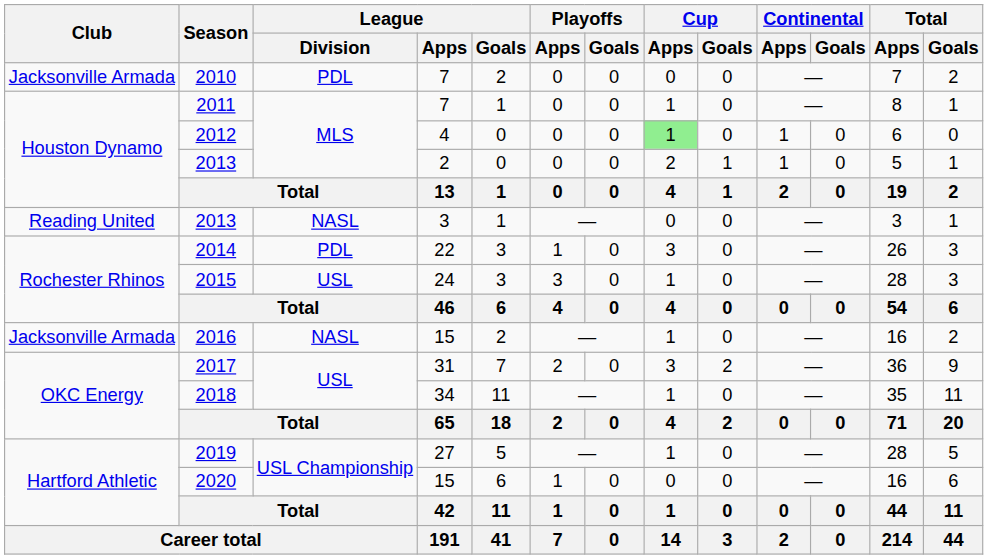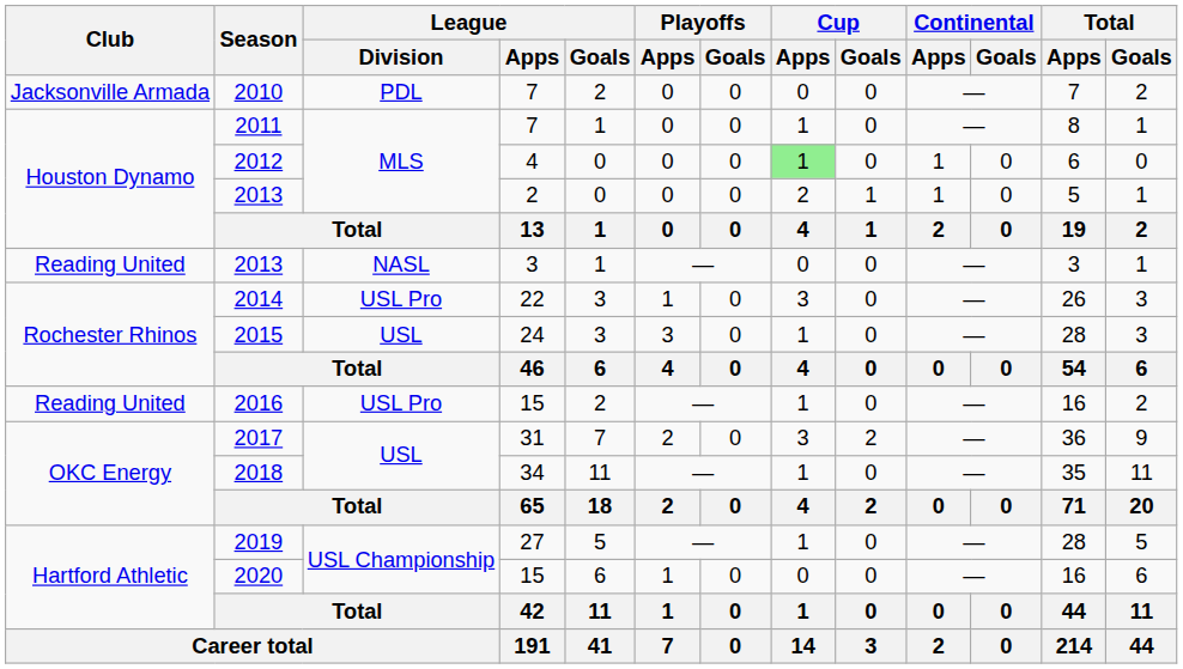 <table class="wikitable" style="text-align: center;">
 <tr>
 <th rowspan=2>Club</th>
 <th rowspan=2>Season</th>
 <th colspan=3>League</th>
 <th colspan=2>Playoffs</th>
 <th colspan=2><a href='#'>Cup</a></th>
 <th colspan=2><a href='#'>Continental</a></th>
 <th colspan=2>Total</th>
 </tr>
 <tr>
 <th>Division</th>
 <th>Apps</th>
 <th>Goals</th>
 <th>Apps</th>
 <th>Goals</th>
 <th>Apps</th>
 <th>Goals</th>
 <th>Apps</th>
 <th>Goals</th>
 <th>Apps</th>
 <th>Goals</th>
 </tr>
 <tr>
 <td><a href='#'>Jacksonville Armada</a></td>
 <td><a href='#'>2010</a></td>
 <td><a href='#'>PDL</a></td>
 <td>7</td>
 <td>2</td>
 <td>0</td>
 <td>0</td>
 <td>0</td>
 <td>0</td>
 <td colspan=2>—</td>
 <td>7</td>
 <td>2</td>
 </tr>
 <tr>
 <td rowspan=4><a href='#'>Houston Dynamo</a></td>
 <td><a href='#'>2011</a></td>
 <td rowspan=3><a href='#'>MLS</a></td>
 <td>7</td>
 <td>1</td>
 <td>0</td>
 <td>0</td>
 <td>1</td>
 <td>0</td>
 <td colspan=2>—</td>
 <td>8</td>
 <td>1</td>
 </tr>
 <tr>
 <td><a href='#'>2012</a></td>
 <td>4</td>
 <td>0</td>
 <td>0</td>
 <td>0</td>
 <td style="background: lightgreen;">1</td>
 <td>0</td>
 <td>1</td>
 <td>0</td>
 <td>6</td>
 <td>0</td>
 </tr>
 <tr>
 <td><a href='#'>2013</a></td>
 <td>2</td>
 <td>0</td>
 <td>0</td>
 <td>0</td>
 <td>2</td>
 <td>1</td>
 <td>1</td>
 <td>0</td>
 <td>5</td>
 <td>1</td>
 </tr>
 <tr>
 <th colspan=2>Total</th>
 <th>13</th>
 <th>1</th>
 <th>0</th>
 <th>0</th>
 <th>4</th>
 <th>1</th>
 <th>2</th>
 <th>0</th>
 <th>19</th>
 <th>2</th>
 </tr>
 <tr>
 <td><a href='#'>Reading United</a></td>
 <td><a href='#'>2013</a></td>
 <td><a href='#'>NASL</a></td>
 <td>3</td>
 <td>1</td>
 <td colspan=2>—</td>
 <td>0</td>
 <td>0</td>
 <td colspan=2>—</td>
 <td>3</td>
 <td>1</td>
 </tr>
 <tr>
 <td rowspan=3><a href='#'>Rochester Rhinos</a></td>
 <td><a href='#'>2014</a></td>
-<td><a href='#'>PDL</a></td>
+<td><a href='#'>USL Pro</a></td>
 <td>22</td>
 <td>3</td>
 <td>1</td>
 <td>0</td>
 <td>3</td>
 <td>0</td>
 <td colspan=2>—</td>
 <td>26</td>
 <td>3</td>
 </tr>
 <tr>
 <td><a href='#'>2015</a></td>
 <td><a href='#'>USL</a></td>
 <td>24</td>
 <td>3</td>
 <td>3</td>
 <td>0</td>
 <td>1</td>
 <td>0</td>
 <td colspan=2>—</td>
 <td>28</td>
 <td>3</td>
 </tr>
 <tr>
 <th colspan=2>Total</th>
 <th>46</th>
 <th>6</th>
 <th>4</th>
 <th>0</th>
 <th>4</th>
 <th>0</th>
 <th>0</th>
 <th>0</th>
 <th>54</th>
 <th>6</th>
 </tr>
 <tr>
-<td><a href='#'>Jacksonville Armada</a></td>
+<td><a href='#'>Reading United</a></td>
 <td><a href='#'>2016</a></td>
-<td><a href='#'>NASL</a></td>
+<td><a href='#'>USL Pro</a></td>
 <td>15</td>
 <td>2</td>
 <td colspan=2>—</td>
 <td>1</td>
 <td>0</td>
 <td colspan=2>—</td>
 <td>16</td>
 <td>2</td>
 </tr>
 <tr>
 <td rowspan=3><a href='#'>OKC Energy</a></td>
 <td><a href='#'>2017</a></td>
 <td rowspan=2><a href='#'>USL</a></td>
 <td>31</td>
 <td>7</td>
 <td>2</td>
 <td>0</td>
 <td>3</td>
 <td>2</td>
 <td colspan=2>—</td>
 <td>36</td>
 <td>9</td>
 </tr>
 <tr>
 <td><a href='#'>2018</a></td>
 <td>34</td>
 <td>11</td>
 <td colspan=2>—</td>
 <td>1</td>
 <td>0</td>
 <td colspan=2>—</td>
 <td>35</td>
 <td>11</td>
 </tr>
 <tr>
 <th colspan=2>Total</th>
 <th>65</th>
 <th>18</th>
 <th>2</th>
 <th>0</th>
 <th>4</th>
 <th>2</th>
 <th>0</th>
 <th>0</th>
 <th>71</th>
 <th>20</th>
 </tr>
 <tr>
 <td rowspan="3"><a href='#'>Hartford Athletic</a></td>
 <td><a href='#'>2019</a></td>
 <td rowspan="2"><a href='#'>USL Championship</a></td>
 <td>27</td>
 <td>5</td>
 <td colspan="2">—</td>
 <td>1</td>
 <td>0</td>
 <td colspan=2>—</td>
 <td>28</td>
 <td>5</td>
 </tr>
 <tr>
 <td><a href='#'>2020</a></td>
 <td>15</td>
 <td>6</td>
 <td>1</td>
 <td>0</td>
 <td>0</td>
 <td>0</td>
 <td colspan="2">—</td>
 <td>16</td>
 <td>6</td>
 </tr>
 <tr>
 <th colspan="2">Total</th>
 <th>42</th>
 <th>11</th>
 <th>1</th>
 <th>0</th>
 <th>1</th>
 <th>0</th>
 <th>0</th>
 <th>0</th>
 <th>44</th>
 <th>11</th>
 </tr>
 <tr>
 <th colspan="3">Career total</th>
 <th>191</th>
 <th>41</th>
 <th>7</th>
 <th>0</th>
 <th>14</th>
 <th>3</th>
 <th>2</th>
 <th>0</th>
 <th>214</th>
 <th>44</th>
 </tr>
 </table>
